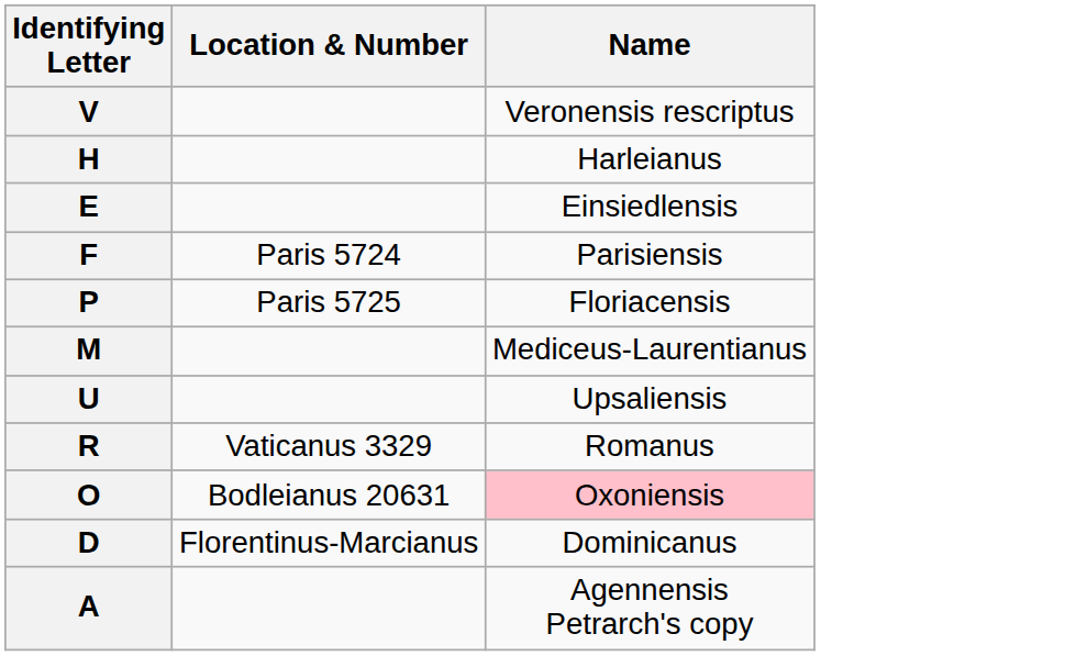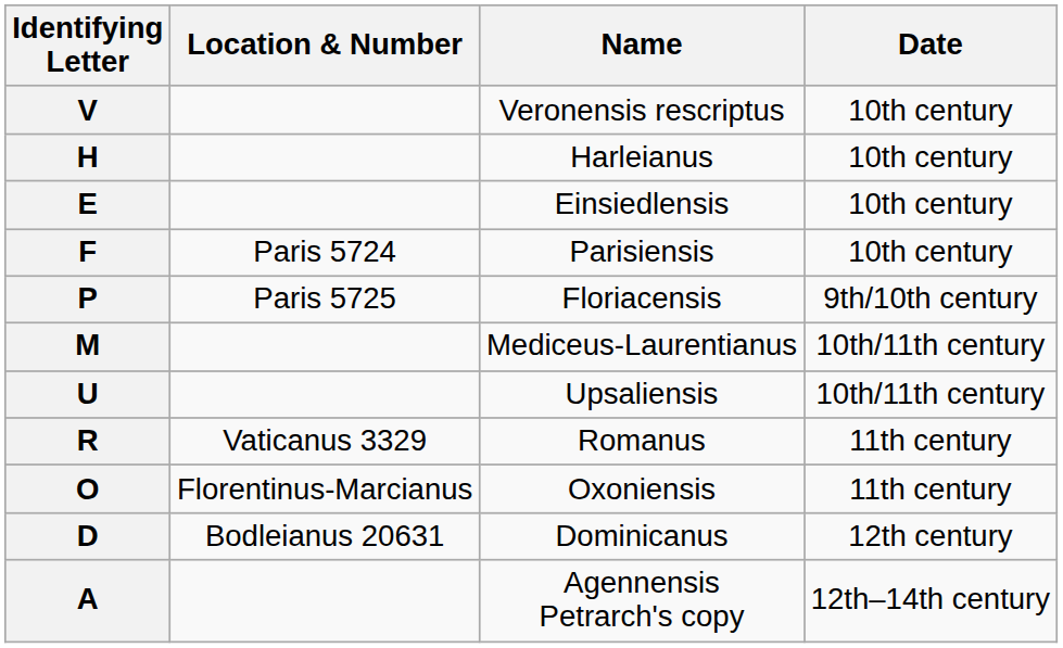 <table class="wikitable" style="text-align:center">
 <tr>
 <th>Identifying<br>Letter</th>
 <th>Location & Number</th>
 <th>Name</th>
+<th>Date</th>
 </tr>
 <tr>
 <th>V</th>
 <td></td>
 <td>Veronensis rescriptus</td>
+<td>10th century</td>
 </tr>
 <tr>
 <th>H</th>
 <td></td>
 <td>Harleianus</td>
+<td>10th century</td>
 </tr>
 <tr>
 <th>E</th>
 <td></td>
 <td>Einsiedlensis</td>
+<td>10th century</td>
 </tr>
 <tr>
 <th>F</th>
 <td>Paris 5724</td>
 <td>Parisiensis</td>
+<td>10th century</td>
 </tr>
 <tr>
 <th>P</th>
 <td>Paris 5725</td>
 <td>Floriacensis</td>
+<td>9th/10th century</td>
 </tr>
 <tr>
 <th>M</th>
 <td></td>
 <td>Mediceus-Laurentianus</td>
+<td>10th/11th century</td>
 </tr>
 <tr>
 <th>U</th>
 <td></td>
 <td>Upsaliensis</td>
+<td>10th/11th century</td>
 </tr>
 <tr>
 <th>R</th>
 <td>Vaticanus 3329</td>
 <td>Romanus</td>
+<td>11th century</td>
 </tr>
 <tr>
 <th>O</th>
-<td>Bodleianus 20631</td>
-<td style="background: pink;">Oxoniensis</td>
+<td>Florentinus-Marcianus</td>
+<td>Oxoniensis</td>
+<td>11th century</td>
 </tr>
 <tr>
 <th>D</th>
-<td>Florentinus-Marcianus</td>
+<td>Bodleianus 20631</td>
 <td>Dominicanus</td>
+<td>12th century</td>
 </tr>
 <tr>
 <th>A</th>
 <td></td>
 <td>Agennensis<br>Petrarch's copy</td>
+<td>12th–14th century</td>
 </tr>
 </table>
